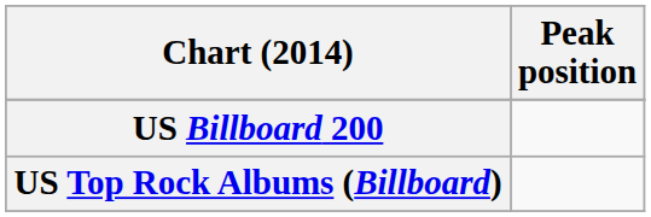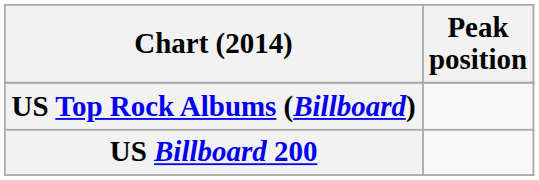 <table class="wikitable plainrowheaders">
 <tr>
 <th>Chart (2014)</th>
 <th>Peak<br>position</th>
 </tr>
 <tr>
 </tr>
 <tr>
 </tr>
 <tr>
 </tr>
 <tr>
 </tr>
 <tr>
 </tr>
 <tr>
 </tr>
 <tr>
 </tr>
 <tr>
 </tr>
 <tr>
 </tr>
 <tr>
 </tr>
 <tr>
 </tr>
 <tr>
+<th scope="row">US <a href='#'>Top Rock Albums</a> (<a href='#'><em>Billboard</em></a>)</th>
+<td></td>
+</tr>
+<tr>
 <th scope="row">US <a href='#'><em>Billboard</em> 200</a></th>
 <td></td>
 </tr>
-<tr>
-<th scope="row">US <a href='#'>Top Rock Albums</a> (<a href='#'><em>Billboard</em></a>)</th>
-<td></td>
-</tr>
 </table>
